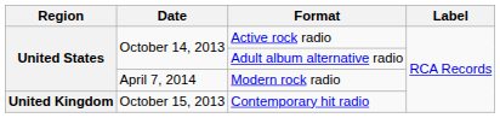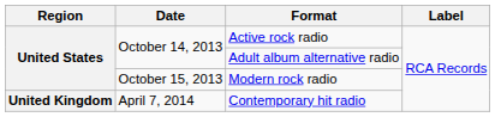 <table class="wikitable plainrowheaders">
 <tr>
 <th>Region</th>
 <th>Date</th>
 <th>Format</th>
 <th>Label</th>
 </tr>
 <tr>
 <th scope="row" rowspan="3">United States</th>
 <td rowspan="2">October 14, 2013</td>
 <td><a href='#'>Active rock</a> radio</td>
 <td rowspan="4"><a href='#'>RCA Records</a></td>
 </tr>
 <tr>
 <td><a href='#'>Adult album alternative</a> radio</td>
 </tr>
 <tr>
-<td>April 7, 2014</td>
+<td>October 15, 2013</td>
 <td><a href='#'>Modern rock</a> radio</td>
 </tr>
 <tr>
 <th scope="row">United Kingdom</th>
-<td>October 15, 2013</td>
+<td>April 7, 2014</td>
 <td><a href='#'>Contemporary hit radio</a></td>
 </tr>
 </table>
